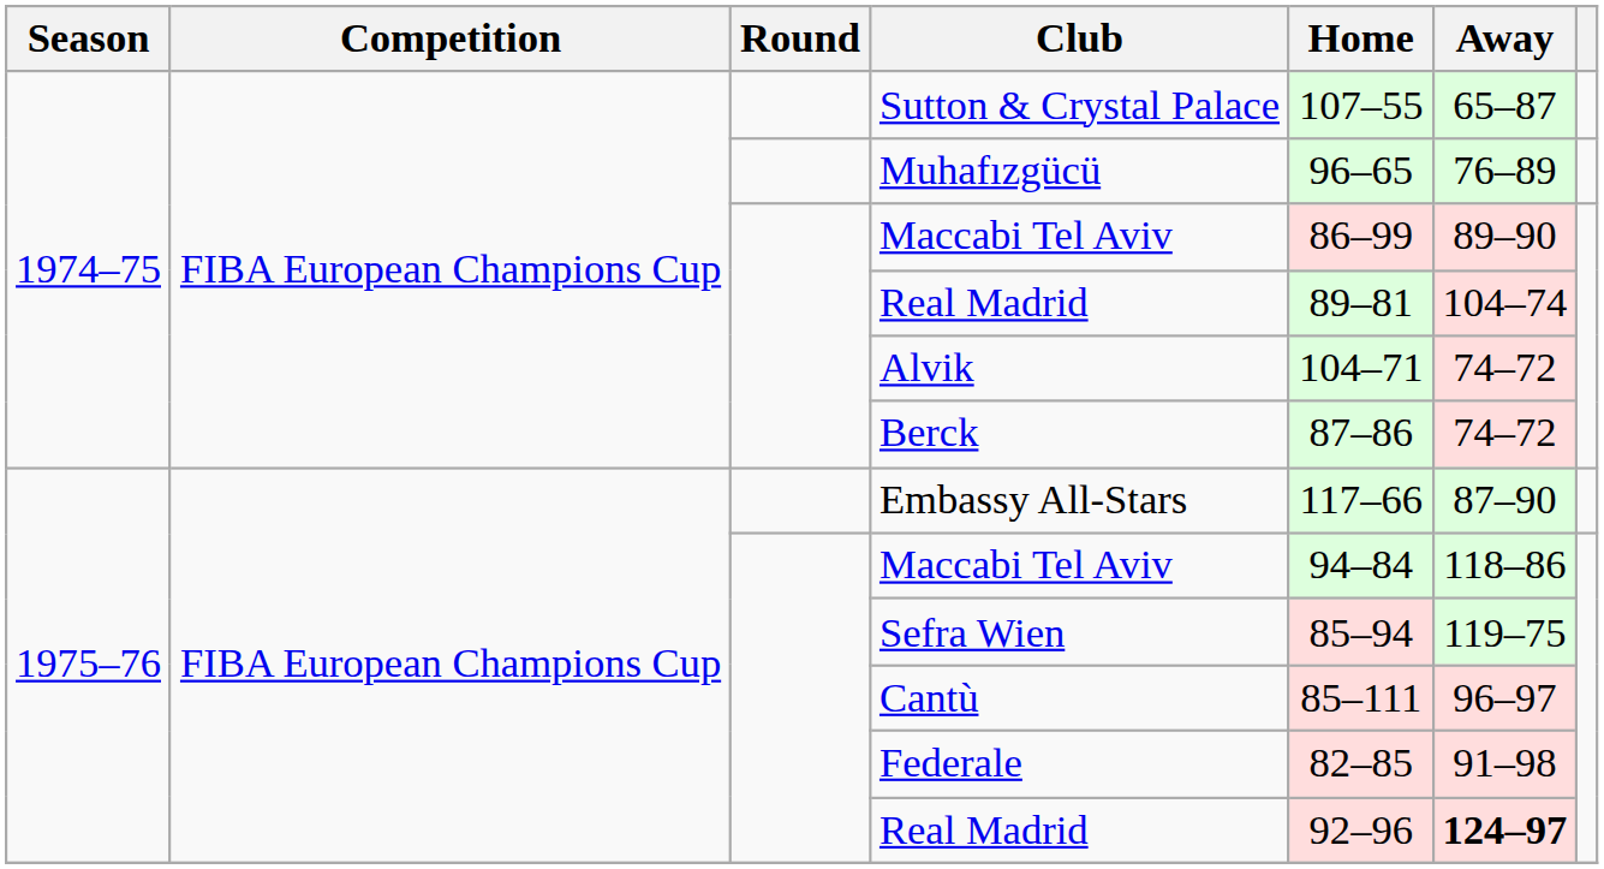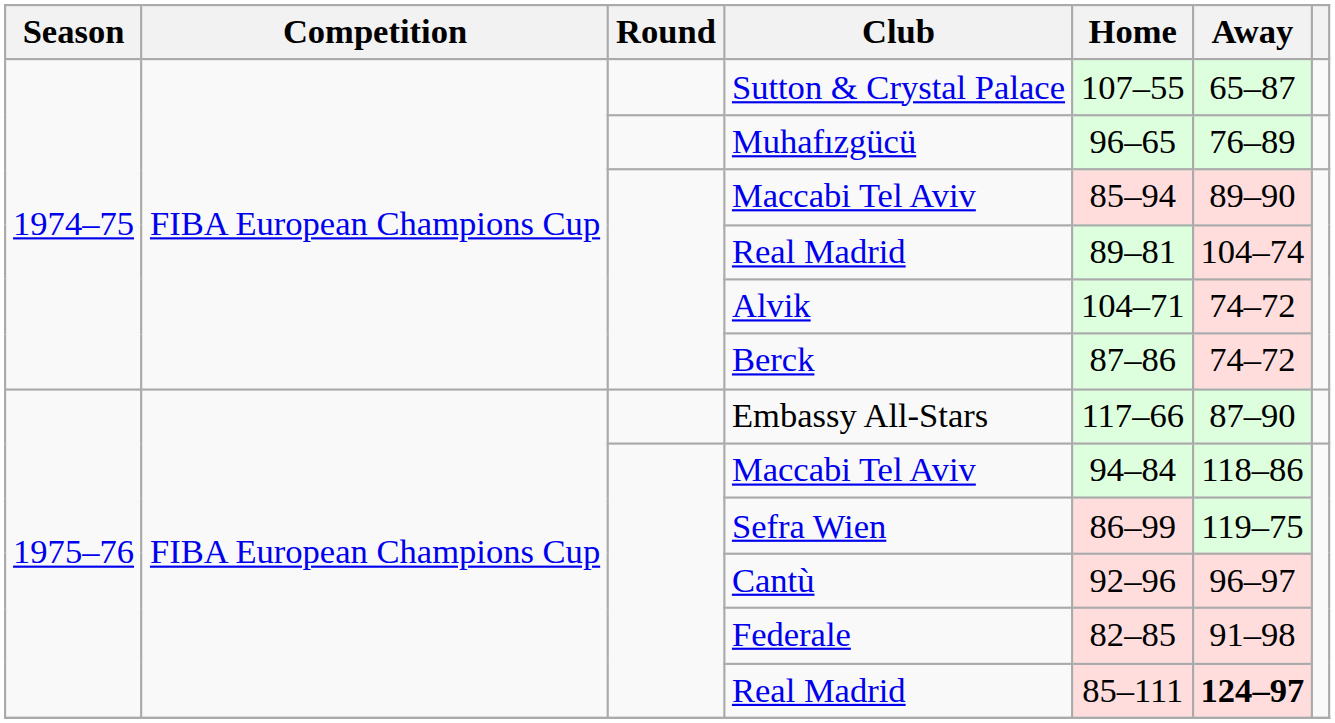 <table class="wikitable">
 <tr>
 <th>Season</th>
 <th>Competition</th>
 <th>Round</th>
 <th>Club</th>
 <th>Home</th>
 <th>Away</th>
 <th></th>
 </tr>
 <tr>
 <td rowspan="6"><a href='#'>1974–75</a></td>
 <td rowspan="6"><a href='#'>FIBA European Champions Cup</a></td>
 <td></td>
 <td> <a href='#'>Sutton & Crystal Palace</a></td>
 <td style="text-align:center;" bgcolor=#dfd>107–55</td>
 <td style="text-align:center;" bgcolor=#dfd>65–87</td>
 <td></td>
 </tr>
 <tr>
 <td></td>
 <td> <a href='#'>Muhafızgücü</a></td>
 <td style="text-align:center;" bgcolor=#dfd>96–65</td>
 <td style="text-align:center;" bgcolor=#dfd>76–89</td>
 <td></td>
 </tr>
 <tr>
 <td rowspan=4></td>
 <td> <a href='#'>Maccabi Tel Aviv</a></td>
-<td style="text-align:center;" bgcolor=#fdd>86–99</td>
+<td style="text-align:center;" bgcolor=#fdd>85–94</td>
 <td style="text-align:center;" bgcolor=#fdd>89–90</td>
 <td rowspan=4></td>
 </tr>
 <tr>
 <td> <a href='#'>Real Madrid</a></td>
 <td style="text-align:center;" bgcolor=#dfd>89–81</td>
 <td style="text-align:center;" bgcolor=#fdd>104–74</td>
 </tr>
 <tr>
 <td> <a href='#'>Alvik</a></td>
 <td style="text-align:center;" bgcolor=#dfd>104–71</td>
 <td style="text-align:center;" bgcolor=#fdd>74–72</td>
 </tr>
 <tr>
 <td> <a href='#'>Berck</a></td>
 <td style="text-align:center;" bgcolor=#dfd>87–86</td>
 <td style="text-align:center;" bgcolor=#fdd>74–72</td>
 </tr>
 <tr>
 <td rowspan="6"><a href='#'>1975–76</a></td>
 <td rowspan="6"><a href='#'>FIBA European Champions Cup</a></td>
 <td></td>
 <td> Embassy All-Stars</td>
 <td style="text-align:center;" bgcolor=#dfd>117–66</td>
 <td style="text-align:center;" bgcolor=#dfd>87–90</td>
 <td></td>
 </tr>
 <tr>
 <td rowspan=5></td>
 <td> <a href='#'>Maccabi Tel Aviv</a></td>
 <td style="text-align:center;" bgcolor=#dfd>94–84</td>
 <td style="text-align:center;" bgcolor=#dfd>118–86</td>
 <td rowspan=5></td>
 </tr>
 <tr>
 <td> <a href='#'>Sefra Wien</a></td>
-<td style="text-align:center;" bgcolor=#fdd>85–94</td>
+<td style="text-align:center;" bgcolor=#fdd>86–99</td>
 <td style="text-align:center;" bgcolor=#dfd>119–75</td>
 </tr>
 <tr>
 <td> <a href='#'>Cantù</a></td>
-<td style="text-align:center;" bgcolor=#fdd>85–111</td>
+<td style="text-align:center;" bgcolor=#fdd>92–96</td>
 <td style="text-align:center;" bgcolor=#fdd>96–97</td>
 </tr>
 <tr>
 <td> <a href='#'>Federale</a></td>
 <td style="text-align:center;" bgcolor=#fdd>82–85</td>
 <td style="text-align:center;" bgcolor=#fdd>91–98</td>
 </tr>
 <tr>
 <td> <a href='#'>Real Madrid</a></td>
-<td style="text-align:center;" bgcolor=#fdd>92–96</td>
+<td style="text-align:center;" bgcolor=#fdd>85–111</td>
 <td style="text-align:center;" bgcolor=#fdd><strong>124–97</strong></td>
 </tr>
 <tr>
 </tr>
 </table>
